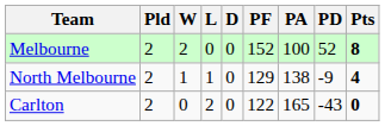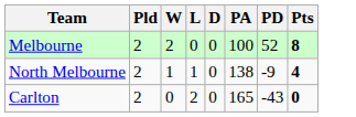 <table class="wikitable">
 <tr>
 <th>Team</th>
 <th>Pld</th>
 <th>W</th>
 <th>L</th>
 <th>D</th>
-<th>PF</th>
 <th>PA</th>
 <th>PD</th>
 <th>Pts</th>
 </tr>
 <tr>
 <td style="background: #ccffcc;"><a href='#'>Melbourne</a></td>
 <td style="background: #ccffcc;">2</td>
 <td style="background: #ccffcc;">2</td>
 <td style="background: #ccffcc;">0</td>
 <td style="background: #ccffcc;">0</td>
-<td style="background: #ccffcc;">152</td>
 <td style="background: #ccffcc;">100</td>
 <td style="background: #ccffcc;">52</td>
 <td style="background: #ccffcc;"><strong>8</strong></td>
 </tr>
 <tr>
 <td><a href='#'>North Melbourne</a></td>
 <td>2</td>
 <td>1</td>
 <td>1</td>
 <td>0</td>
-<td>129</td>
 <td>138</td>
 <td>-9</td>
 <td><strong>4</strong></td>
 </tr>
 <tr>
 <td><a href='#'>Carlton</a></td>
 <td>2</td>
 <td>0</td>
 <td>2</td>
 <td>0</td>
-<td>122</td>
 <td>165</td>
 <td>-43</td>
 <td><strong>0</strong></td>
 </tr>
 </table>
